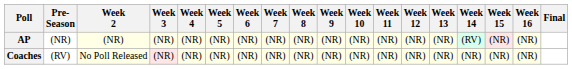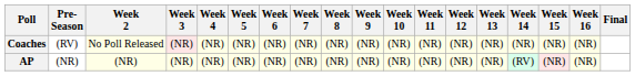 <table class="wikitable" style="white-space:nowrap;font-size:90%">
 <tr>
 <th>Poll</th>
 <th>Pre-<br>Season</th>
 <th>Week<br>2</th>
 <th>Week<br>3</th>
 <th>Week<br>4</th>
 <th>Week<br>5</th>
 <th>Week<br>6</th>
 <th>Week<br>7</th>
 <th>Week<br>8</th>
 <th>Week<br>9</th>
 <th>Week<br>10</th>
 <th>Week<br>11</th>
 <th>Week<br>12</th>
 <th>Week<br>13</th>
 <th>Week<br>14</th>
 <th>Week<br>15</th>
 <th>Week<br>16</th>
 <th>Final</th>
 </tr>
 <tr style="text-align:center;">
+<th>Coaches</th>
+<td style="background:#FFF;">(RV)</td>
+<td style="background:#FFFFE6;">No Poll Released</td>
+<td style="background:#FFE6E6;">(NR)</td>
+<td style="background:#FFFFE6;">(NR)</td>
+<td style="background:#FFFFE6;">(NR)</td>
+<td style="background:#FFFFE6;">(NR)</td>
+<td style="background:#FFFFE6;">(NR)</td>
+<td style="background:#FFFFE6;">(NR)</td>
+<td style="background:#FFFFE6;">(NR)</td>
+<td style="background:#FFFFE6;">(NR)</td>
+<td style="background:#FFFFE6;">(NR)</td>
+<td style="background:#FFFFE6;">(NR)</td>
+<td style="background:#FFFFE6;">(NR)</td>
+<td style="background:#FFFFE6;">(NR)</td>
+<td style="background:#FFFFE6;">(NR)</td>
+<td style="background:#FFFFE6;">(NR)</td>
+<td style="background:#FFF;"></td>
+</tr>
+<tr style="text-align:center;">
 <th>AP</th>
 <td style="background:#FFF;">(NR)</td>
 <td style="background:#FFFFE6;">(NR)</td>
 <td style="background:#FFFFE6;">(NR)</td>
 <td style="background:#FFFFE6;">(NR)</td>
 <td style="background:#FFFFE6;">(NR)</td>
 <td style="background:#FFFFE6;">(NR)</td>
 <td style="background:#FFFFE6;">(NR)</td>
 <td style="background:#FFFFE6;">(NR)</td>
 <td style="background:#FFFFE6;">(NR)</td>
 <td style="background:#FFFFE6;">(NR)</td>
 <td style="background:#FFFFE6;">(NR)</td>
 <td style="background:#FFFFE6;">(NR)</td>
 <td style="background:#FFFFE6;">(NR)</td>
 <td style="background:#D8FFEB;">(RV)</td>
 <td style="background:#FFE6E6;">(NR)</td>
 <td style="background:#FFFFE6;">(NR)</td>
 <td style="background:#FFF;"></td>
 </tr>
-<tr style="text-align:center;">
-<th>Coaches</th>
-<td style="background:#FFF;">(RV)</td>
-<td style="background:#FFFFE6;">No Poll Released</td>
-<td style="background:#FFE6E6;">(NR)</td>
-<td style="background:#FFFFE6;">(NR)</td>
-<td style="background:#FFFFE6;">(NR)</td>
-<td style="background:#FFFFE6;">(NR)</td>
-<td style="background:#FFFFE6;">(NR)</td>
-<td style="background:#FFFFE6;">(NR)</td>
-<td style="background:#FFFFE6;">(NR)</td>
-<td style="background:#FFFFE6;">(NR)</td>
-<td style="background:#FFFFE6;">(NR)</td>
-<td style="background:#FFFFE6;">(NR)</td>
-<td style="background:#FFFFE6;">(NR)</td>
-<td style="background:#FFFFE6;">(NR)</td>
-<td style="background:#FFFFE6;">(NR)</td>
-<td style="background:#FFFFE6;">(NR)</td>
-<td style="background:#FFF;"></td>
-</tr>
 </table>
